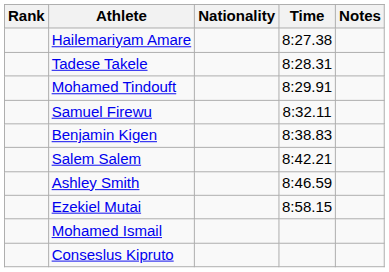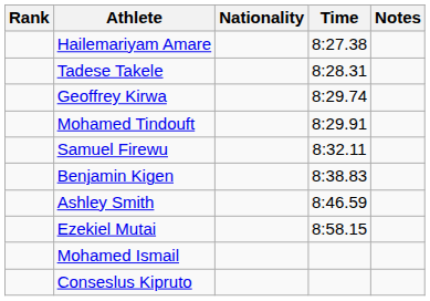 <table class="wikitable sortable" style="text-align:center">
 <tr>
 <th>Rank</th>
 <th>Athlete</th>
 <th>Nationality</th>
 <th>Time</th>
 <th>Notes</th>
 </tr>
 <tr>
 <td></td>
 <td align="left"><a href='#'>Hailemariyam Amare</a></td>
 <td align=left></td>
 <td>8:27.38</td>
 <td></td>
 </tr>
 <tr>
 <td></td>
 <td align="left"><a href='#'>Tadese Takele</a></td>
 <td align=left></td>
 <td>8:28.31</td>
 <td></td>
 </tr>
 <tr>
 <td></td>
+<td align="left"><a href='#'>Geoffrey Kirwa</a></td>
+<td align=left></td>
+<td>8:29.74</td>
+<td></td>
+</tr>
+<tr>
+<td></td>
 <td align="left"><a href='#'>Mohamed Tindouft</a></td>
 <td align=left></td>
 <td>8:29.91</td>
 <td></td>
 </tr>
 <tr>
 <td></td>
 <td align="left"><a href='#'>Samuel Firewu</a></td>
 <td align=left></td>
 <td>8:32.11</td>
 <td></td>
 </tr>
 <tr>
 <td></td>
 <td align="left"><a href='#'>Benjamin Kigen</a></td>
 <td align=left></td>
 <td>8:38.83</td>
-<td></td>
-</tr>
-<tr>
-<td></td>
-<td align="left"><a href='#'>Salem Salem</a></td>
-<td align=left></td>
-<td>8:42.21</td>
 <td></td>
 </tr>
 <tr>
 <td></td>
 <td align="left"><a href='#'>Ashley Smith</a></td>
 <td align=left></td>
 <td>8:46.59</td>
 <td></td>
 </tr>
 <tr>
 <td></td>
 <td align="left"><a href='#'>Ezekiel Mutai</a></td>
 <td align=left></td>
 <td>8:58.15</td>
 <td></td>
 </tr>
 <tr>
 <td></td>
 <td align="left"><a href='#'>Mohamed Ismail</a></td>
 <td align=left></td>
 <td></td>
 <td></td>
 </tr>
 <tr>
 <td></td>
 <td align="left"><a href='#'>Conseslus Kipruto</a></td>
 <td align=left></td>
 <td></td>
 <td></td>
 </tr>
 </table>
